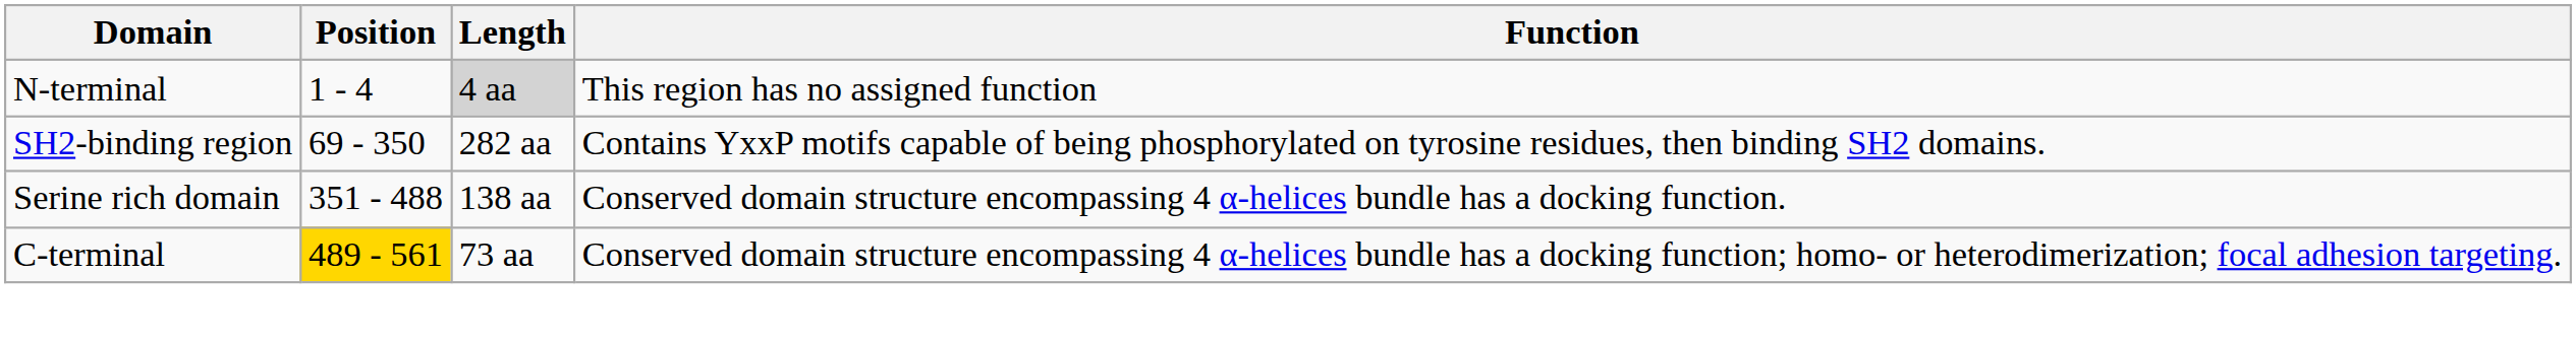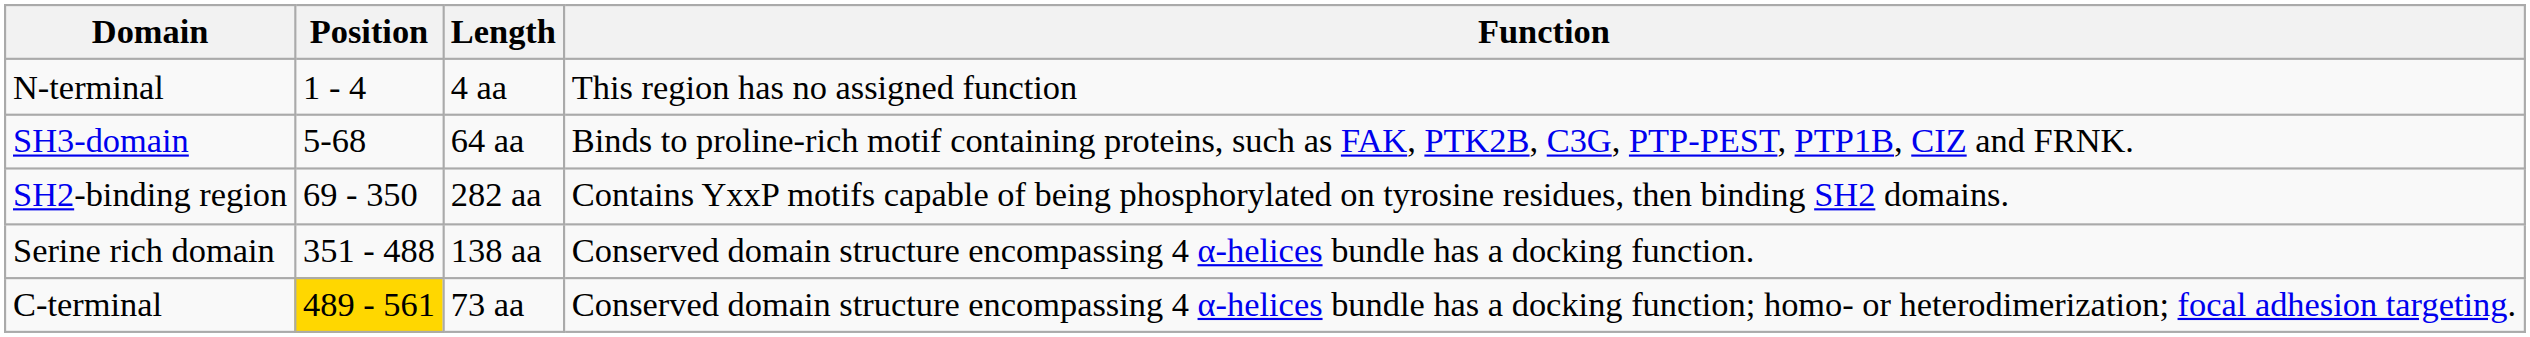 <table class="wikitable">
 <tr>
 <th><strong>Domain</strong></th>
 <th><strong>Position</strong></th>
 <th><strong>Length</strong></th>
 <th><strong>Function</strong></th>
 </tr>
 <tr>
 <td>N-terminal</td>
 <td>1 - 4</td>
-<td style="background: lightgrey;">4 aa</td>
+<td>4 aa</td>
 <td>This region has no assigned function</td>
+</tr>
+<tr>
+<td><a href='#'>SH3-domain</a></td>
+<td>5-68</td>
+<td>64 aa</td>
+<td>Binds to proline-rich motif containing proteins, such as <a href='#'>FAK</a>, <a href='#'>PTK2B</a>, <a href='#'>C3G</a>, <a href='#'>PTP-PEST</a>, <a href='#'>PTP1B</a>, <a href='#'>CIZ</a> and FRNK.</td>
 </tr>
 <tr>
 <td><a href='#'>SH2</a>-binding region</td>
 <td>69 - 350</td>
 <td>282 aa</td>
 <td>Contains YxxP motifs capable of being phosphorylated on tyrosine residues, then binding <a href='#'>SH2</a> domains.</td>
 </tr>
 <tr>
 <td>Serine rich domain</td>
 <td>351 - 488</td>
 <td>138 aa</td>
 <td>Conserved domain structure encompassing 4 <a href='#'>α-helices</a> bundle has a docking function.</td>
 </tr>
 <tr>
 <td>C-terminal</td>
 <td style="background: gold;">489 - 561</td>
 <td>73 aa</td>
 <td>Conserved domain structure encompassing 4 <a href='#'>α-helices</a> bundle has a docking function; homo- or heterodimerization; <a href='#'>focal adhesion targeting</a>.</td>
 </tr>
 </table>
